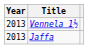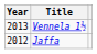 <table class="wikitable sortable">
 <tr>
 <th>Year</th>
 <th>Title</th>
 <th scope="col" class="unsortable" ></th>
 </tr>
 <tr>
 <td>2013</td>
 <td><em><a href='#'>Vennela 1½</a></em></td>
 <td></td>
 </tr>
 <tr>
-<td>2013</td>
+<td>2012</td>
 <td><em><a href='#'>Jaffa</a></em></td>
 <td></td>
 </tr>
 </table>
